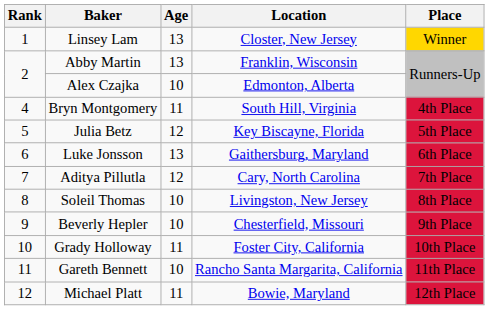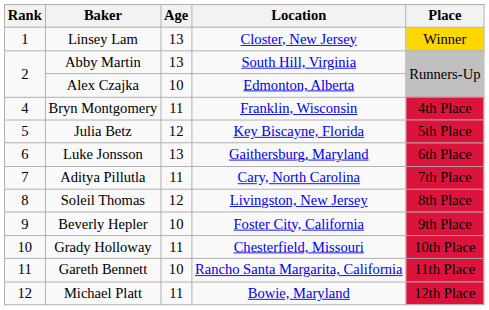 <table class="wikitable" style="text-align:center;">
 <tr>
 <th>Rank</th>
 <th>Baker</th>
 <th>Age</th>
 <th>Location</th>
 <th>Place</th>
 </tr>
 <tr Winner>
 <td>1</td>
 <td>Linsey Lam</td>
 <td>13</td>
 <td><a href='#'>Closter, New Jersey</a></td>
 <td style="background:gold;">Winner</td>
 </tr>
 <tr>
 <td rowspan="2">2</td>
 <td>Abby Martin</td>
 <td>13</td>
-<td><a href='#'>Franklin, Wisconsin</a></td>
+<td><a href='#'>South Hill, Virginia</a></td>
 <td rowspan="2" style="background:silver;">Runners-Up</td>
 </tr>
 <tr>
 <td>Alex Czajka</td>
 <td>10</td>
 <td><a href='#'>Edmonton, Alberta</a></td>
 </tr>
 <tr>
 <td>4</td>
 <td>Bryn Montgomery</td>
 <td>11</td>
-<td><a href='#'>South Hill, Virginia</a></td>
+<td><a href='#'>Franklin, Wisconsin</a></td>
 <td style="background:crimson;">4th Place</td>
 </tr>
 <tr>
 <td>5</td>
 <td>Julia Betz</td>
 <td>12</td>
 <td><a href='#'>Key Biscayne, Florida</a></td>
 <td style="background:crimson;">5th Place</td>
 </tr>
 <tr>
 <td>6</td>
 <td>Luke Jonsson</td>
 <td>13</td>
 <td><a href='#'>Gaithersburg, Maryland</a></td>
 <td style="background:crimson;">6th Place</td>
 </tr>
 <tr>
 <td>7</td>
 <td>Aditya Pillutla</td>
-<td>12</td>
+<td>11</td>
 <td><a href='#'>Cary, North Carolina</a></td>
 <td style="background:crimson;">7th Place</td>
 </tr>
 <tr>
 <td>8</td>
 <td>Soleil Thomas</td>
-<td>10</td>
+<td>12</td>
 <td><a href='#'>Livingston, New Jersey</a></td>
 <td style="background:crimson;">8th Place</td>
 </tr>
 <tr>
 <td>9</td>
 <td>Beverly Hepler</td>
 <td>10</td>
-<td><a href='#'>Chesterfield, Missouri</a></td>
+<td><a href='#'>Foster City, California</a></td>
 <td style="background:crimson;">9th Place</td>
 </tr>
 <tr>
 <td>10</td>
 <td>Grady Holloway</td>
 <td>11</td>
-<td><a href='#'>Foster City, California</a></td>
+<td><a href='#'>Chesterfield, Missouri</a></td>
 <td style="background:crimson;">10th Place</td>
 </tr>
 <tr>
 <td>11</td>
 <td>Gareth Bennett</td>
 <td>10</td>
 <td><a href='#'>Rancho Santa Margarita, California</a></td>
 <td style="background:crimson;">11th Place</td>
 </tr>
 <tr>
 <td>12</td>
 <td>Michael Platt</td>
 <td>11</td>
 <td><a href='#'>Bowie, Maryland</a></td>
 <td style="background:crimson;">12th Place</td>
 </tr>
 </table>
